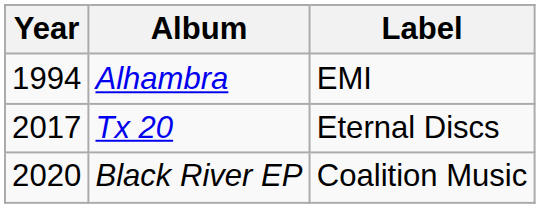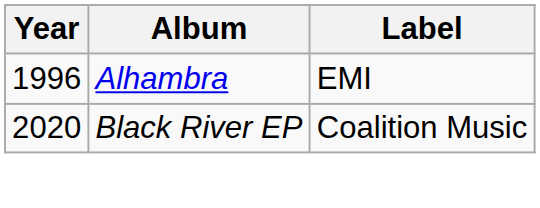 <table class="wikitable">
 <tr>
 <th align="center">Year</th>
 <th align="center">Album</th>
 <th align="center">Label</th>
 </tr>
 <tr>
-<td>1994</td>
+<td>1996</td>
 <td><em><a href='#'>Alhambra</a></em></td>
 <td>EMI</td>
-</tr>
-<tr>
-<td>2017</td>
-<td><em><a href='#'>Tx 20</a></em></td>
-<td>Eternal Discs</td>
 </tr>
 <tr>
 <td>2020</td>
 <td><em>Black River EP</em></td>
 <td>Coalition Music</td>
 </tr>
 </table>
